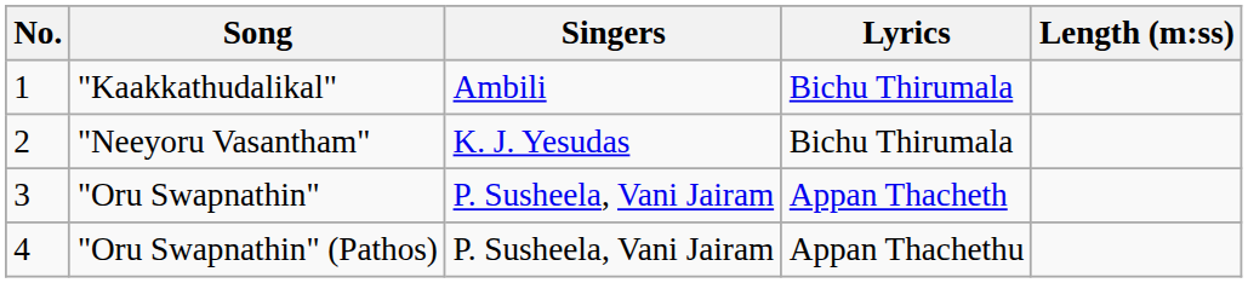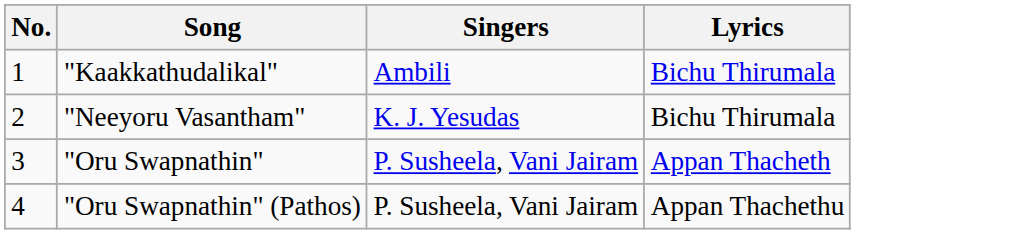 <table class="wikitable" style="font-size:95%;">
 <tr>
 <th>No.</th>
 <th>Song</th>
 <th>Singers</th>
 <th>Lyrics</th>
-<th>Length (m:ss)</th>
 </tr>
 <tr>
 <td>1</td>
 <td>"Kaakkathudalikal"</td>
 <td><a href='#'>Ambili</a></td>
 <td><a href='#'>Bichu Thirumala</a></td>
-<td></td>
 </tr>
 <tr>
 <td>2</td>
 <td>"Neeyoru Vasantham"</td>
 <td><a href='#'>K. J. Yesudas</a></td>
 <td>Bichu Thirumala</td>
-<td></td>
 </tr>
 <tr>
 <td>3</td>
 <td>"Oru Swapnathin"</td>
 <td><a href='#'>P. Susheela</a>, <a href='#'>Vani Jairam</a></td>
 <td><a href='#'>Appan Thacheth</a></td>
-<td></td>
 </tr>
 <tr>
 <td>4</td>
 <td>"Oru Swapnathin" (Pathos)</td>
 <td>P. Susheela, Vani Jairam</td>
 <td>Appan Thachethu</td>
-<td></td>
 </tr>
 </table>
